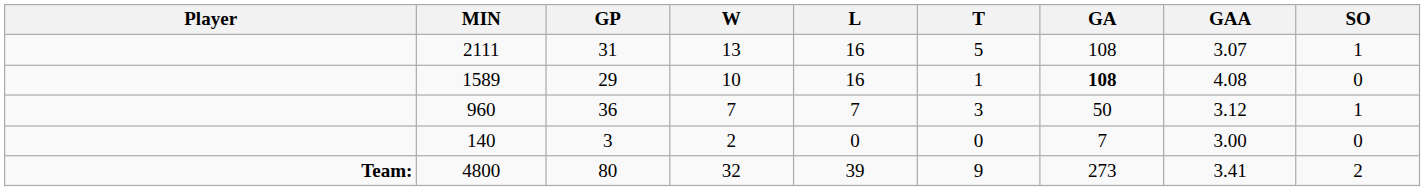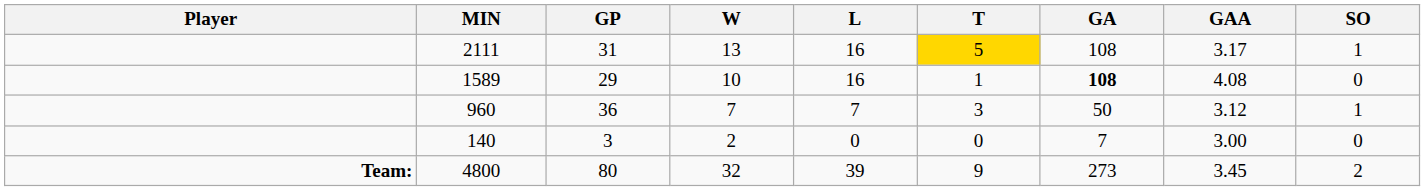 <table class="wikitable sortable" width="60%">
 <tr>
 <th bgcolor="#DDDDFF" width="10%">Player</th>
 <th width="3%" bgcolor="#DDDDFF" title="Minutes played">MIN</th>
 <th width="3%" bgcolor="#DDDDFF" title="Games played in">GP</th>
 <th width="3%" bgcolor="#DDDDFF" title="Wins">W</th>
 <th width="3%" bgcolor="#DDDDFF"title="Losses">L</th>
 <th width="3%" bgcolor="#DDDDFF" title="Ties">T</th>
 <th width="3%" bgcolor="#DDDDFF" title="Goals against">GA</th>
 <th width="3%" bgcolor="#DDDDFF" title="Goals against average">GAA</th>
 <th width="3%" bgcolor="#DDDDFF"title="Shut-outs">SO</th>
 </tr>
 <tr align="center">
 <td align="right"></td>
 <td>2111</td>
 <td>31</td>
 <td>13</td>
 <td>16</td>
-<td>5</td>
+<td style="background: gold;">5</td>
 <td>108</td>
-<td>3.07</td>
+<td>3.17</td>
 <td>1</td>
 </tr>
 <tr align="center">
 <td align="right"></td>
 <td>1589</td>
 <td>29</td>
 <td>10</td>
 <td>16</td>
 <td>1</td>
 <td><strong>108</strong></td>
 <td>4.08</td>
 <td>0</td>
 </tr>
 <tr align="center">
 <td align="right"></td>
 <td>960</td>
 <td>36</td>
 <td>7</td>
 <td>7</td>
 <td>3</td>
 <td>50</td>
 <td>3.12</td>
 <td>1</td>
 </tr>
 <tr align="center">
 <td align="right"></td>
 <td>140</td>
 <td>3</td>
 <td>2</td>
 <td>0</td>
 <td>0</td>
 <td>7</td>
 <td>3.00</td>
 <td>0</td>
 </tr>
 <tr align="center">
 <td align="right"><strong>Team:</strong></td>
 <td>4800</td>
 <td>80</td>
 <td>32</td>
 <td>39</td>
 <td>9</td>
 <td>273</td>
-<td>3.41</td>
+<td>3.45</td>
 <td>2</td>
 </tr>
 </table>
